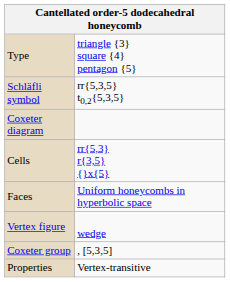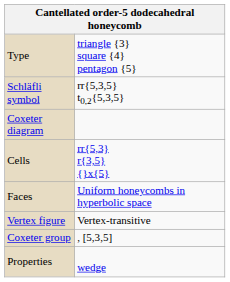 <table class="wikitable" align="right" style="margin-left:10px" width="320">
 <tr>
 <th bgcolor=#e7dcc3 colspan=2>Cantellated order-5 dodecahedral honeycomb<br></th>
 </tr>
 <tr>
 <td bgcolor=#e7dcc3>Type</td>
 <td><a href='#'>triangle</a> {3}<br><a href='#'>square</a> {4}<br><a href='#'>pentagon</a> {5}</td>
 </tr>
 <tr>
 <td bgcolor=#e7dcc3><a href='#'>Schläfli symbol</a></td>
 <td>rr{5,3,5}<br>t<sub>0,2</sub>{5,3,5}</td>
 </tr>
 <tr>
 <td bgcolor=#e7dcc3><a href='#'>Coxeter diagram</a></td>
 <td></td>
 </tr>
 <tr>
 <td bgcolor=#e7dcc3>Cells</td>
 <td><a href='#'>rr{5,3}</a> <br><a href='#'>r{3,5}</a> <br><a href='#'>{}x{5}</a> </td>
 </tr>
 <tr>
 <td bgcolor=#e7dcc3>Faces</td>
 <td><a href='#'>Uniform honeycombs in hyperbolic space</a></td>
 </tr>
 <tr>
 <td bgcolor=#e7dcc3><a href='#'>Vertex figure</a></td>
-<td><br><a href='#'>wedge</a></td>
+<td>Vertex-transitive</td>
 </tr>
 <tr>
 <td bgcolor=#e7dcc3><a href='#'>Coxeter group</a></td>
 <td>, [5,3,5]</td>
 </tr>
 <tr>
 <td bgcolor=#e7dcc3>Properties</td>
-<td>Vertex-transitive</td>
+<td><br><a href='#'>wedge</a></td>
 </tr>
 </table>
